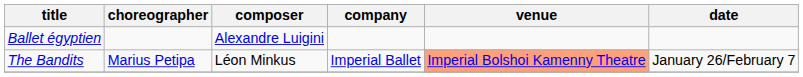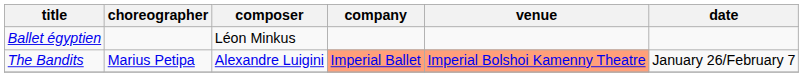 <table class="wikitable sortable">
 <tr>
 <th>title</th>
 <th>choreographer</th>
 <th>composer</th>
 <th>company</th>
 <th>venue</th>
 <th>date</th>
 </tr>
 <tr>
 <td><em><a href='#'>Ballet égyptien</a></em></td>
 <td></td>
-<td><a href='#'>Alexandre Luigini</a></td>
+<td>Léon Minkus</td>
 <td></td>
 <td></td>
 <td></td>
 </tr>
 <tr>
 <td><em><a href='#'>The Bandits</a></em></td>
 <td><a href='#'>Marius Petipa</a></td>
-<td>Léon Minkus</td>
-<td><a href='#'>Imperial Ballet</a></td>
+<td><a href='#'>Alexandre Luigini</a></td>
+<td style="background: lightsalmon;"><a href='#'>Imperial Ballet</a></td>
 <td style="background: lightsalmon;"><a href='#'>Imperial Bolshoi Kamenny Theatre</a></td>
 <td>January 26/February 7 </td>
 </tr>
 <tr>
 </tr>
 </table>
